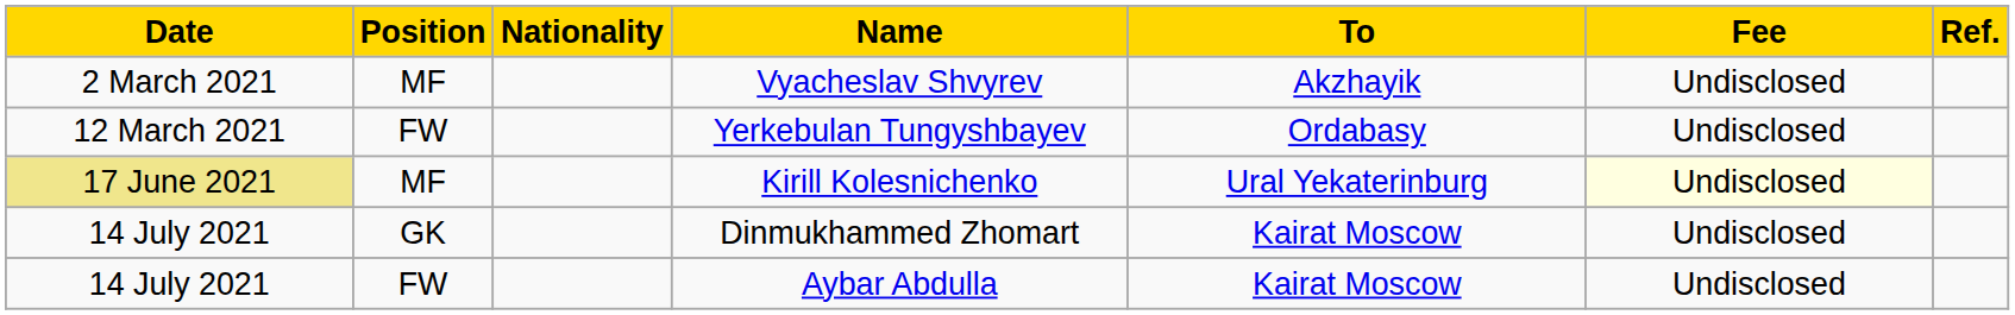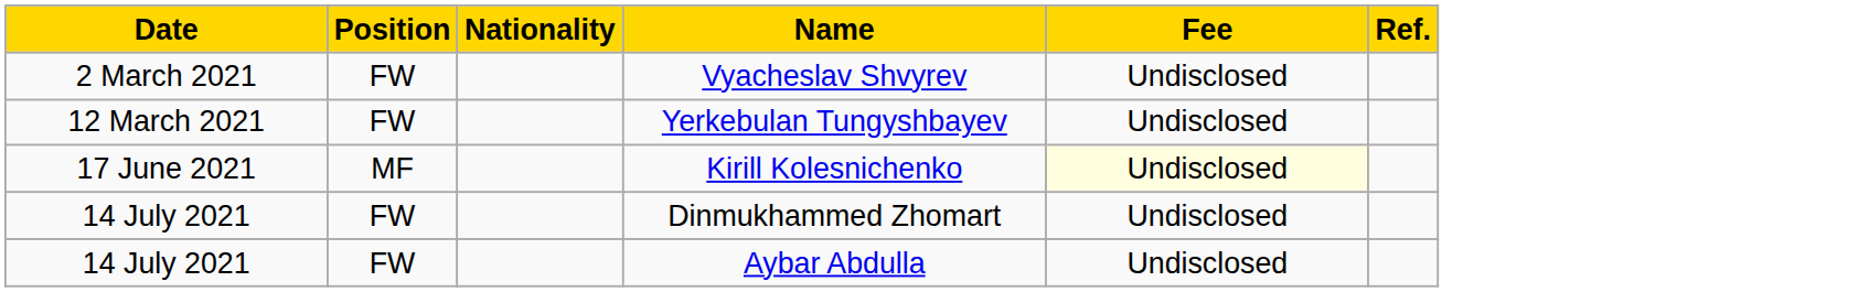 <table class="wikitable"  style="text-align:center; font-size:90%; ">
 <tr>
 <th style="background:#FFD700; color:#000000; width:150px;">Date</th>
 <th style="background:#FFD700; color:#000000; width:50px;">Position</th>
 <th style="background:#FFD700; color:#000000; width:50px;">Nationality</th>
 <th style="background:#FFD700; color:#000000; width:200px;">Name</th>
-<th style="background:#FFD700; color:#000000; width:200px;">To</th>
 <th style="background:#FFD700; color:#000000; width:150px;">Fee</th>
 <th style="background:#FFD700; color:#000000; width:25px;">Ref.</th>
 </tr>
 <tr>
 <td>2 March 2021</td>
-<td>MF</td>
+<td>FW</td>
 <td></td>
 <td><a href='#'>Vyacheslav Shvyrev</a></td>
-<td><a href='#'>Akzhayik</a></td>
 <td>Undisclosed</td>
 <td></td>
 </tr>
 <tr>
 <td>12 March 2021</td>
 <td>FW</td>
 <td></td>
 <td><a href='#'>Yerkebulan Tungyshbayev</a></td>
-<td><a href='#'>Ordabasy</a></td>
 <td>Undisclosed</td>
 <td></td>
 </tr>
 <tr>
-<td style="background: khaki;">17 June 2021</td>
+<td>17 June 2021</td>
 <td>MF</td>
 <td></td>
 <td><a href='#'>Kirill Kolesnichenko</a></td>
-<td><a href='#'>Ural Yekaterinburg</a></td>
 <td style="background: lightyellow;">Undisclosed</td>
 <td></td>
 </tr>
 <tr>
 <td>14 July 2021</td>
-<td>GK</td>
+<td>FW</td>
 <td></td>
 <td>Dinmukhammed Zhomart</td>
-<td><a href='#'>Kairat Moscow</a></td>
 <td>Undisclosed</td>
 <td></td>
 </tr>
 <tr>
 <td>14 July 2021</td>
 <td>FW</td>
 <td></td>
 <td><a href='#'>Aybar Abdulla</a></td>
-<td><a href='#'>Kairat Moscow</a></td>
 <td>Undisclosed</td>
 <td></td>
 </tr>
 </table>
